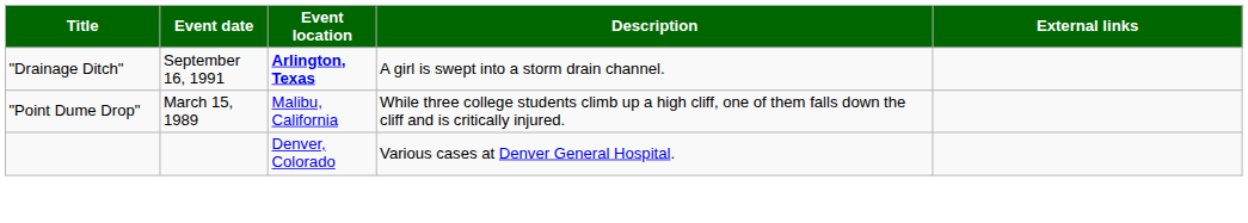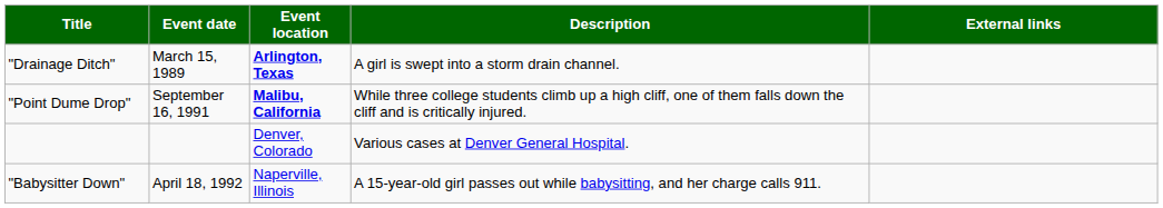 <table class="wikitable" style="width: 100%;">
 <tr>
 <th style="background: #006600; color: #FFFFFF; width: 10%;">Title</th>
 <th style="background: #006600; color: #FFFFFF; width: 7%;">Event date</th>
 <th style="background: #006600; color: #FFFFFF; width: 7%;">Event location</th>
 <th style="background: #006600; color: #FFFFFF; width: 36%;">Description</th>
 <th style="background: #006600; color: #FFFFFF; width: 20%;">External links</th>
 </tr>
 <tr>
 <td>"Drainage Ditch"</td>
-<td>September 16, 1991</td>
+<td>March 15, 1989</td>
 <td><strong><a href='#'>Arlington, Texas</a></strong></td>
 <td>A girl is swept into a storm drain channel.</td>
 <td></td>
 </tr>
 <tr>
 <td>"Point Dume Drop"</td>
-<td>March 15, 1989</td>
-<td><a href='#'>Malibu, California</a></td>
+<td>September 16, 1991</td>
+<td><strong><a href='#'>Malibu, California</a></strong></td>
 <td>While three college students climb up a high cliff, one of them falls down the cliff and is critically injured.</td>
 <td></td>
 </tr>
 <tr>
 <td></td>
 <td></td>
 <td><a href='#'>Denver, Colorado</a></td>
 <td>Various cases at <a href='#'>Denver General Hospital</a>.</td>
 <td></td>
 </tr>
+<tr>
+<td>"Babysitter Down"</td>
+<td>April 18, 1992</td>
+<td><a href='#'>Naperville, Illinois</a></td>
+<td>A 15-year-old girl passes out while <a href='#'>babysitting</a>, and her charge calls 911.</td>
+<td></td>
+</tr>
 </table>
